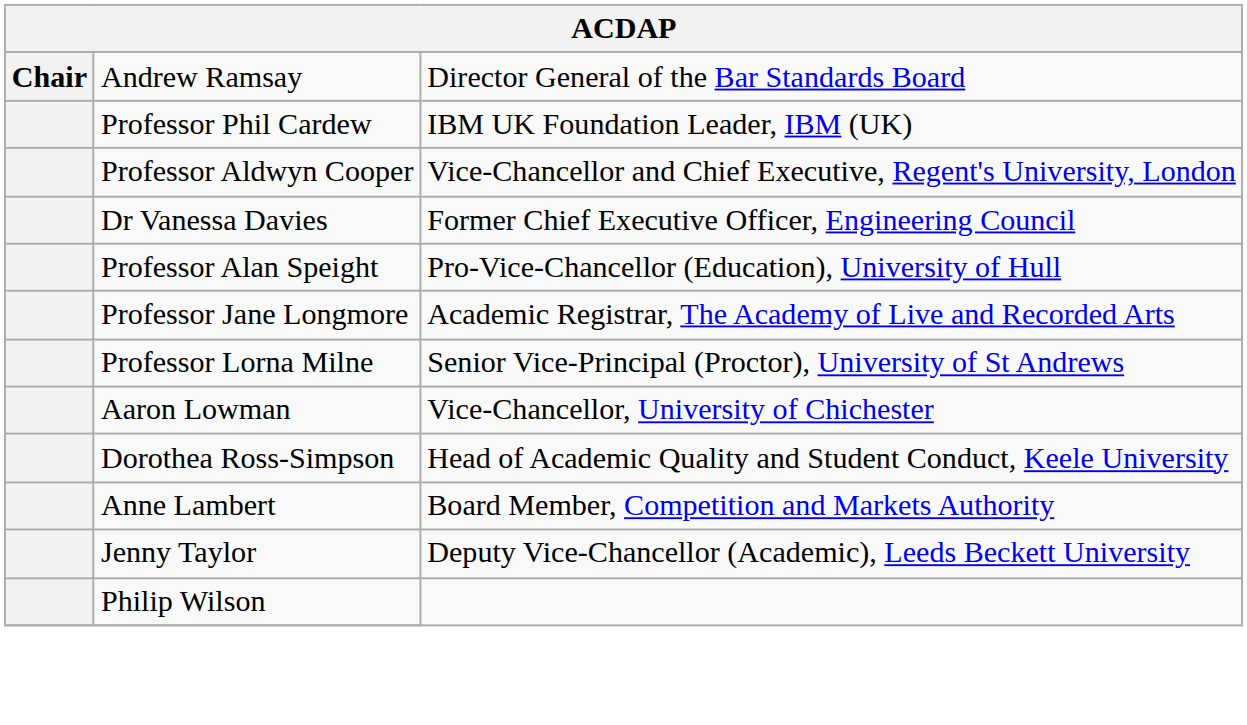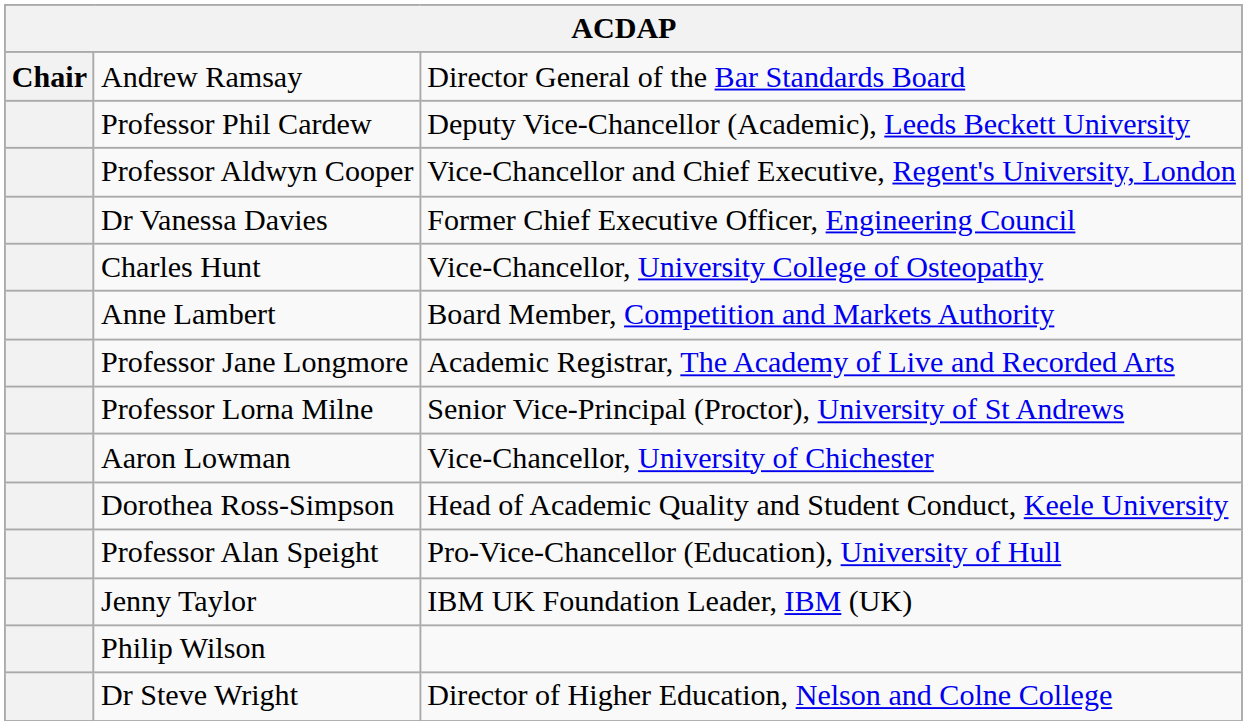 <table class="wikitable">
 <tr>
 <th colspan="3">ACDAP</th>
 </tr>
 <tr>
 <th rowspan="1">Chair</th>
 <td>Andrew Ramsay</td>
 <td>Director General of the <a href='#'>Bar Standards Board</a></td>
 </tr>
 <tr>
 <th rowspan="1"></th>
 <td>Professor Phil Cardew</td>
-<td>IBM UK Foundation Leader, <a href='#'>IBM</a> (UK)</td>
+<td>Deputy Vice-Chancellor (Academic), <a href='#'>Leeds Beckett University</a></td>
 </tr>
 <tr>
 <th rowspan="1"></th>
 <td>Professor Aldwyn Cooper</td>
 <td>Vice-Chancellor and Chief Executive, <a href='#'>Regent's University, London</a></td>
 </tr>
 <tr>
 <th rowspan="1"></th>
 <td>Dr Vanessa Davies</td>
 <td>Former Chief Executive Officer, <a href='#'>Engineering Council</a></td>
 </tr>
 <tr>
 <th rowspan="1"></th>
-<td>Professor Alan Speight</td>
-<td>Pro-Vice-Chancellor (Education), <a href='#'>University of Hull</a></td>
+<td>Charles Hunt</td>
+<td>Vice-Chancellor, <a href='#'>University College of Osteopathy</a></td>
+</tr>
+<tr>
+<th rowspan="1"></th>
+<td>Anne Lambert</td>
+<td>Board Member, <a href='#'>Competition and Markets Authority</a></td>
 </tr>
 <tr>
 <th rowspan="1"></th>
 <td>Professor Jane Longmore</td>
 <td>Academic Registrar, <a href='#'>The Academy of Live and Recorded Arts</a></td>
 </tr>
 <tr>
 <th rowspan="1"></th>
 <td>Professor Lorna Milne</td>
 <td>Senior Vice-Principal (Proctor), <a href='#'>University of St Andrews</a></td>
 </tr>
 <tr>
 <th rowspan="1"></th>
 <td>Aaron Lowman</td>
 <td>Vice-Chancellor, <a href='#'>University of Chichester</a></td>
 </tr>
 <tr>
 <th rowspan="1"></th>
 <td>Dorothea Ross-Simpson</td>
 <td>Head of Academic Quality and Student Conduct, <a href='#'>Keele University</a></td>
 </tr>
 <tr>
 <th rowspan="1"></th>
-<td>Anne Lambert</td>
-<td>Board Member, <a href='#'>Competition and Markets Authority</a></td>
+<td>Professor Alan Speight</td>
+<td>Pro-Vice-Chancellor (Education), <a href='#'>University of Hull</a></td>
 </tr>
 <tr>
 <th rowspan="1"></th>
 <td>Jenny Taylor</td>
-<td>Deputy Vice-Chancellor (Academic), <a href='#'>Leeds Beckett University</a></td>
+<td>IBM UK Foundation Leader, <a href='#'>IBM</a> (UK)</td>
 </tr>
 <tr>
 <th rowspan="1"></th>
 <td>Philip Wilson</td>
 </tr>
 <tr>
+<th rowspan="1"></th>
+<td>Dr Steve Wright</td>
+<td>Director of Higher Education, <a href='#'>Nelson and Colne College</a></td>
+</tr>
+<tr>
 </tr>
 </table>
